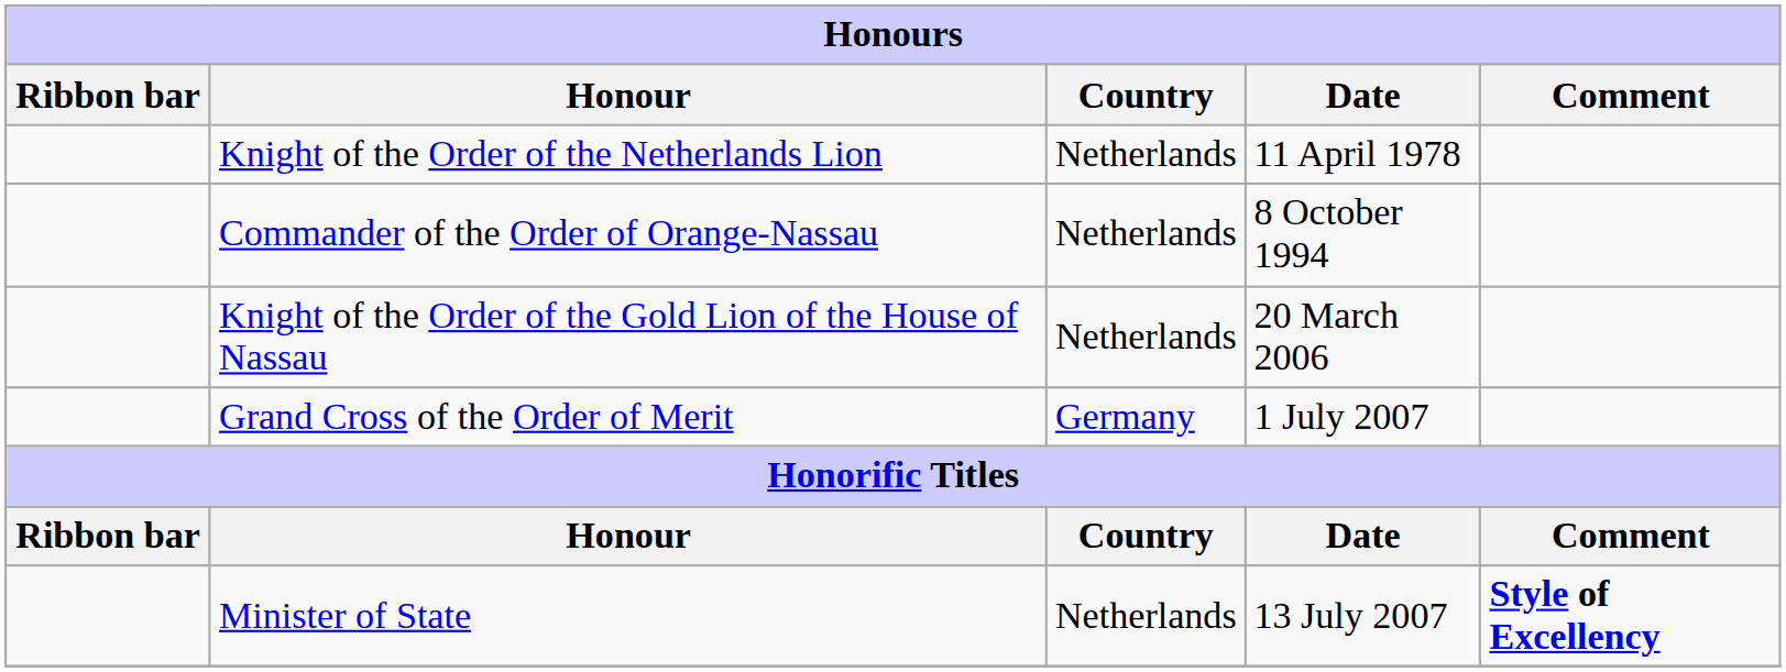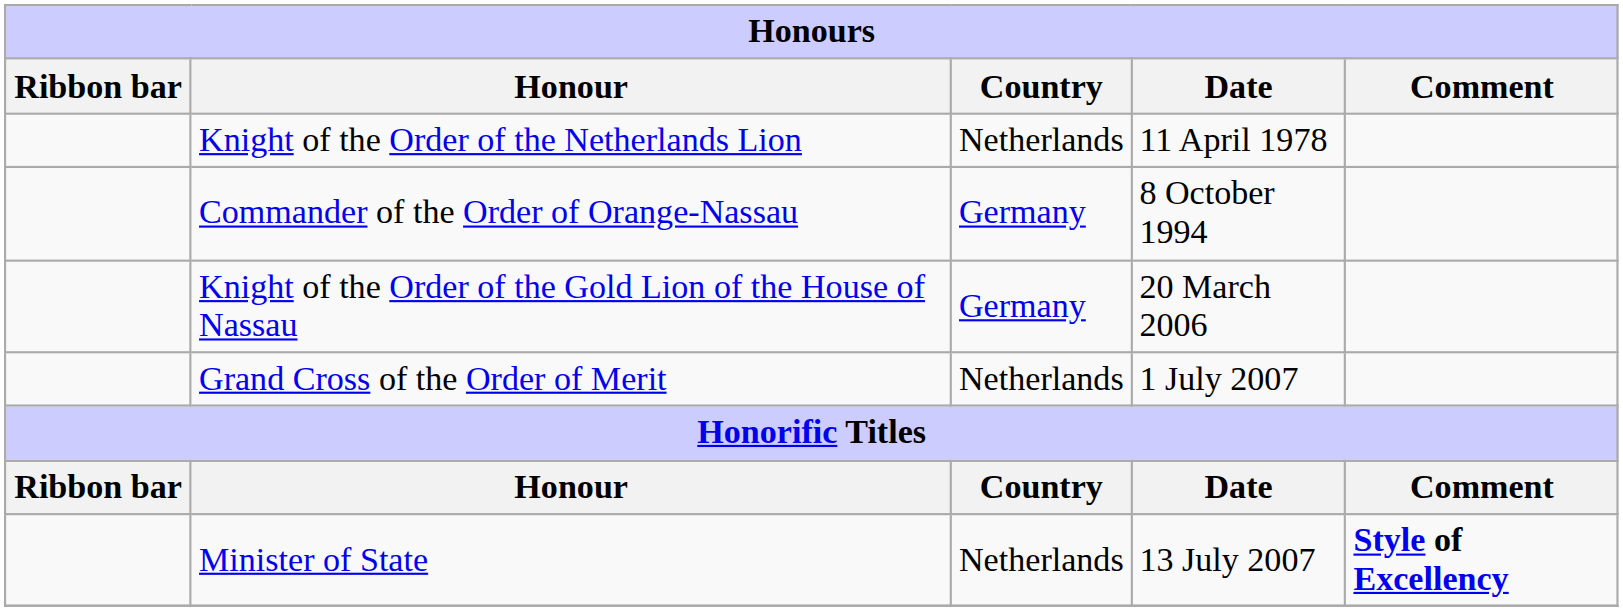 <table class="wikitable" style="width:60%;">
 <tr style="background:#ccf; text-align:center;">
 <td colspan=5><strong>Honours</strong></td>
 </tr>
 <tr>
 <th style="width:80px;">Ribbon bar</th>
 <th>Honour</th>
 <th>Country</th>
 <th>Date</th>
 <th>Comment</th>
 </tr>
 <tr>
 <td></td>
 <td><a href='#'>Knight</a> of the <a href='#'>Order of the Netherlands Lion</a></td>
 <td>Netherlands</td>
 <td>11 April 1978</td>
 <td></td>
 </tr>
 <tr>
 <td></td>
 <td><a href='#'>Commander</a> of the <a href='#'>Order of Orange-Nassau</a></td>
-<td>Netherlands</td>
+<td><a href='#'>Germany</a></td>
 <td>8 October 1994</td>
 <td></td>
 </tr>
 <tr>
 <td></td>
 <td><a href='#'>Knight</a> of the <a href='#'>Order of the Gold Lion of the House of Nassau</a></td>
-<td>Netherlands</td>
+<td><a href='#'>Germany</a></td>
 <td>20 March 2006</td>
 <td></td>
 </tr>
 <tr>
 <td></td>
 <td><a href='#'>Grand Cross</a> of the <a href='#'>Order of Merit</a></td>
-<td><a href='#'>Germany</a></td>
+<td>Netherlands</td>
 <td>1 July 2007</td>
 <td></td>
 </tr>
 <tr style="background:#ccf; text-align:center;">
 <td colspan=5><strong><a href='#'>Honorific</a> Titles</strong></td>
 </tr>
 <tr>
 <th style="width:80px;">Ribbon bar</th>
 <th>Honour</th>
 <th>Country</th>
 <th>Date</th>
 <th>Comment</th>
 </tr>
 <tr>
 <td></td>
 <td><a href='#'>Minister of State</a></td>
 <td>Netherlands</td>
 <td>13 July 2007</td>
 <td><strong><a href='#'>Style</a> of <a href='#'>Excellency</a></strong></td>
 </tr>
 <tr>
 </tr>
 </table>
